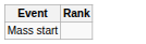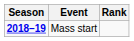 <table class="wikitable sortable" style="font-size:90%" style="text-align:center">
 <tr>
+<th>Season</th>
 <th>Event</th>
 <th>Rank</th>
 </tr>
 <tr>
+<td><strong><a href='#'>2018–19</a></strong></td>
 <td>Mass start</td>
 <td></td>
 </tr>
 </table>
